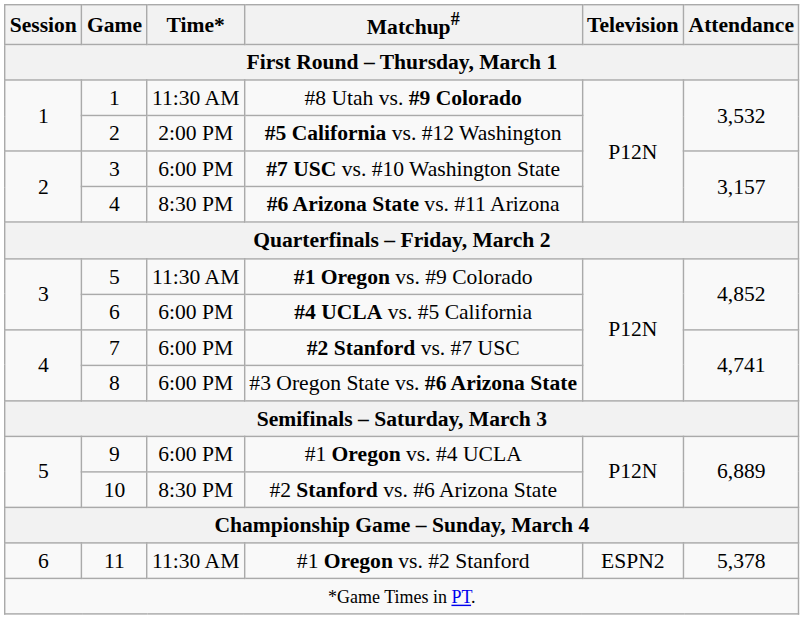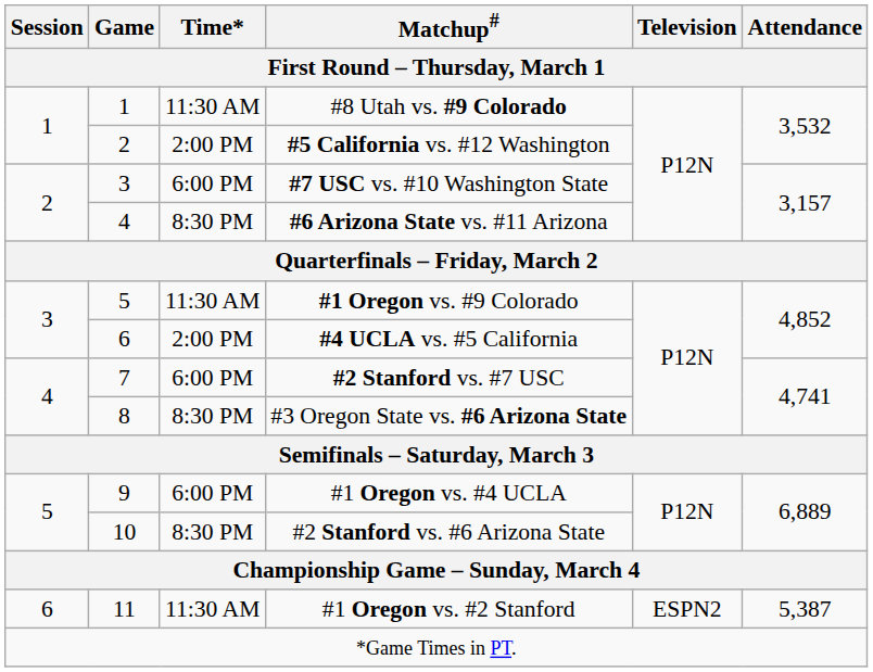 <table class="wikitable" style="font-size: 95%; text-align:center;">
 <tr>
 <th>Session</th>
 <th>Game</th>
 <th>Time*</th>
 <th>Matchup<sup>#</sup></th>
 <th>Television</th>
 <th>Attendance</th>
 </tr>
 <tr>
 <th colspan=7>First Round – Thursday, March 1</th>
 </tr>
 <tr>
 <td rowspan=2>1</td>
 <td>1</td>
 <td>11:30 AM</td>
 <td>#8 Utah vs. <strong>#9 Colorado</strong></td>
 <td rowspan=4>P12N</td>
 <td rowspan=2>3,532</td>
 </tr>
 <tr>
 <td>2</td>
 <td>2:00 PM</td>
 <td><strong>#5 California</strong> vs. #12 Washington</td>
 </tr>
 <tr>
 <td rowspan=2>2</td>
 <td>3</td>
 <td>6:00 PM</td>
 <td><strong>#7 USC</strong> vs. #10 Washington State</td>
 <td rowspan=2>3,157</td>
 </tr>
 <tr>
 <td>4</td>
 <td>8:30 PM</td>
 <td><strong>#6 Arizona State</strong> vs. #11 Arizona</td>
 </tr>
 <tr>
 <th colspan=7>Quarterfinals – Friday, March 2</th>
 </tr>
 <tr>
 <td rowspan=2>3</td>
 <td>5</td>
 <td>11:30 AM</td>
 <td><strong>#1 Oregon</strong> vs. #9 Colorado</td>
 <td rowspan=4>P12N</td>
 <td rowspan=2>4,852</td>
 </tr>
 <tr>
 <td>6</td>
-<td>6:00 PM</td>
+<td>2:00 PM</td>
 <td><strong>#4 UCLA</strong> vs. #5 California</td>
 </tr>
 <tr>
 <td rowspan=2>4</td>
 <td>7</td>
 <td>6:00 PM</td>
 <td><strong>#2 Stanford</strong> vs. #7 USC</td>
 <td rowspan=2>4,741</td>
 </tr>
 <tr>
 <td>8</td>
-<td>6:00 PM</td>
+<td>8:30 PM</td>
 <td>#3 Oregon State vs. <strong>#6 Arizona State</strong></td>
 </tr>
 <tr>
 <th colspan=7>Semifinals – Saturday, March 3</th>
 </tr>
 <tr>
 <td rowspan=2>5</td>
 <td>9</td>
 <td>6:00 PM</td>
 <td>#1 <strong>Oregon</strong> vs. #4 UCLA</td>
 <td rowspan=2>P12N</td>
 <td rowspan=2>6,889</td>
 </tr>
 <tr>
 <td>10</td>
 <td>8:30 PM</td>
 <td>#2 <strong>Stanford</strong> vs. #6 Arizona State</td>
 </tr>
 <tr>
 <th colspan=7>Championship Game – Sunday, March 4</th>
 </tr>
 <tr>
 <td>6</td>
 <td>11</td>
 <td>11:30 AM</td>
 <td>#1 <strong>Oregon</strong> vs. #2 Stanford</td>
 <td>ESPN2</td>
-<td>5,378</td>
+<td>5,387</td>
 </tr>
 <tr>
 <td colspan=6><small>*Game Times in <a href='#'>PT</a>.</small></td>
 </tr>
 </table>
